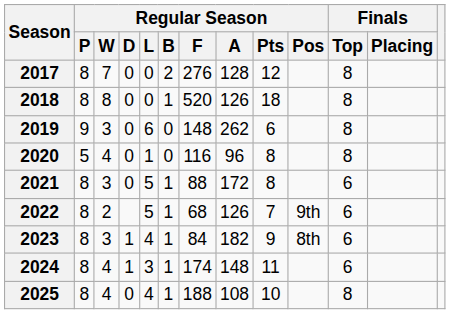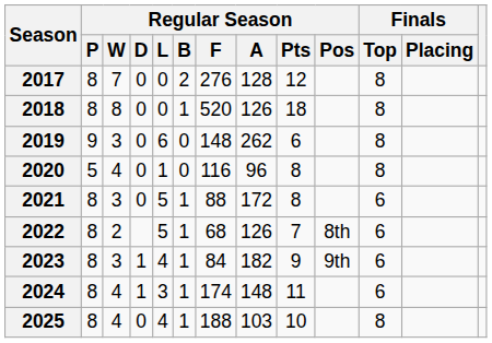 <table class="wikitable" style="text-align: center">
 <tr>
 <th rowspan="2" scope="col">Season</th>
 <th colspan="9" scope="col">Regular Season</th>
 <th colspan="2" scope="col">Finals</th>
 <th rowspan="2" scope="col"></th>
 </tr>
 <tr>
 <th scope="col">P</th>
 <th scope="col">W</th>
 <th scope="col">D</th>
 <th scope="col">L</th>
 <th scope="col">B</th>
 <th scope="col">F</th>
 <th scope="col">A</th>
 <th scope="col">Pts</th>
 <th scope="col">Pos</th>
 <th scope="col">Top</th>
 <th scope="col">Placing</th>
 </tr>
 <tr>
 <th scope="row">2017</th>
 <td>8</td>
 <td>7</td>
 <td>0</td>
 <td>0</td>
 <td>2</td>
 <td>276</td>
 <td>128</td>
 <td>12</td>
 <td></td>
 <td>8</td>
 <td></td>
 <td></td>
 </tr>
 <tr>
 <th scope="row">2018</th>
 <td>8</td>
 <td>8</td>
 <td>0</td>
 <td>0</td>
 <td>1</td>
 <td>520</td>
 <td>126</td>
 <td>18</td>
 <td></td>
 <td>8</td>
 <td></td>
 <td></td>
 </tr>
 <tr>
 <th scope="row">2019</th>
 <td>9</td>
 <td>3</td>
 <td>0</td>
 <td>6</td>
 <td>0</td>
 <td>148</td>
 <td>262</td>
 <td>6</td>
 <td></td>
 <td>8</td>
 <td></td>
 <td></td>
 </tr>
 <tr>
 <th scope="row">2020</th>
 <td>5</td>
 <td>4</td>
 <td>0</td>
 <td>1</td>
 <td>0</td>
 <td>116</td>
 <td>96</td>
 <td>8</td>
 <td><em></em></td>
 <td>8</td>
 <td></td>
 <td></td>
 </tr>
 <tr>
 <th scope="row">2021</th>
 <td>8</td>
 <td>3</td>
 <td>0</td>
 <td>5</td>
 <td>1</td>
 <td>88</td>
 <td>172</td>
 <td>8</td>
 <td></td>
 <td>6</td>
 <td></td>
 <td></td>
 </tr>
 <tr>
 <th scope="row">2022</th>
 <td>8</td>
 <td>2</td>
 <td></td>
 <td>5</td>
 <td>1</td>
 <td>68</td>
 <td>126</td>
 <td>7</td>
-<td>9th</td>
+<td>8th</td>
 <td>6</td>
 <td></td>
 <td></td>
 </tr>
 <tr>
 <th scope="row">2023</th>
 <td>8</td>
 <td>3</td>
 <td>1</td>
 <td>4</td>
 <td>1</td>
 <td>84</td>
 <td>182</td>
 <td>9</td>
-<td>8th</td>
+<td>9th</td>
 <td>6</td>
 <td></td>
 <td></td>
 </tr>
 <tr>
 <th scope="row">2024</th>
 <td>8</td>
 <td>4</td>
 <td>1</td>
 <td>3</td>
 <td>1</td>
 <td>174</td>
 <td>148</td>
 <td>11</td>
 <td></td>
 <td>6</td>
 <td></td>
 <td></td>
 </tr>
 <tr>
 <th scope="row">2025</th>
 <td>8</td>
 <td>4</td>
 <td>0</td>
 <td>4</td>
 <td>1</td>
 <td>188</td>
-<td>108</td>
+<td>103</td>
 <td>10</td>
 <td></td>
 <td>8</td>
 <td></td>
 <td></td>
 </tr>
 </table>
